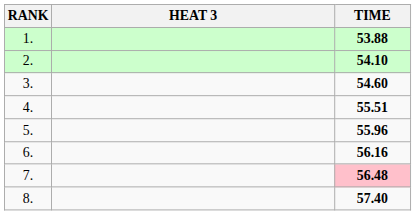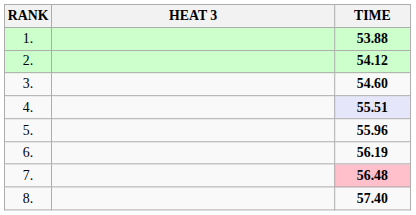 <table class="wikitable" style="border-collapse: collapse; font-size: 90%;">
 <tr>
 <th>RANK</th>
 <th style="width: 20em">HEAT 3</th>
 <th style="width: 5em">TIME</th>
 </tr>
 <tr style="background:#ccffcc;">
 <td align="center">1.</td>
 <td></td>
 <td align="center"><strong>53.88</strong></td>
 </tr>
 <tr style="background:#ccffcc;">
 <td align="center">2.</td>
 <td></td>
-<td align="center"><strong>54.10</strong></td>
+<td align="center"><strong>54.12</strong></td>
 </tr>
 <tr>
 <td align="center">3.</td>
 <td></td>
 <td align="center"><strong>54.60</strong></td>
 </tr>
 <tr>
 <td align="center">4.</td>
 <td></td>
-<td align="center"><strong>55.51</strong></td>
+<td align="center" style="background: lavender;"><strong>55.51</strong></td>
 </tr>
 <tr>
 <td align="center">5.</td>
 <td></td>
 <td align="center"><strong>55.96</strong></td>
 </tr>
 <tr>
 <td align="center">6.</td>
 <td></td>
-<td align="center"><strong>56.16</strong></td>
+<td align="center"><strong>56.19</strong></td>
 </tr>
 <tr>
 <td align="center">7.</td>
 <td></td>
 <td align="center" style="background: pink;"><strong>56.48</strong></td>
 </tr>
 <tr>
 <td align="center">8.</td>
 <td></td>
 <td align="center"><strong>57.40</strong></td>
 </tr>
 </table>
